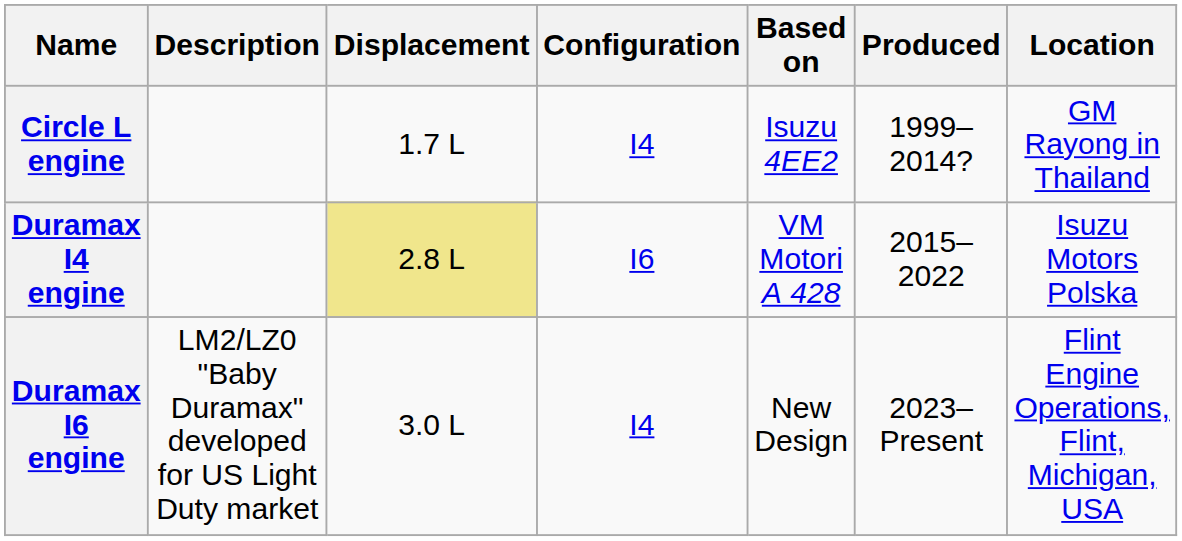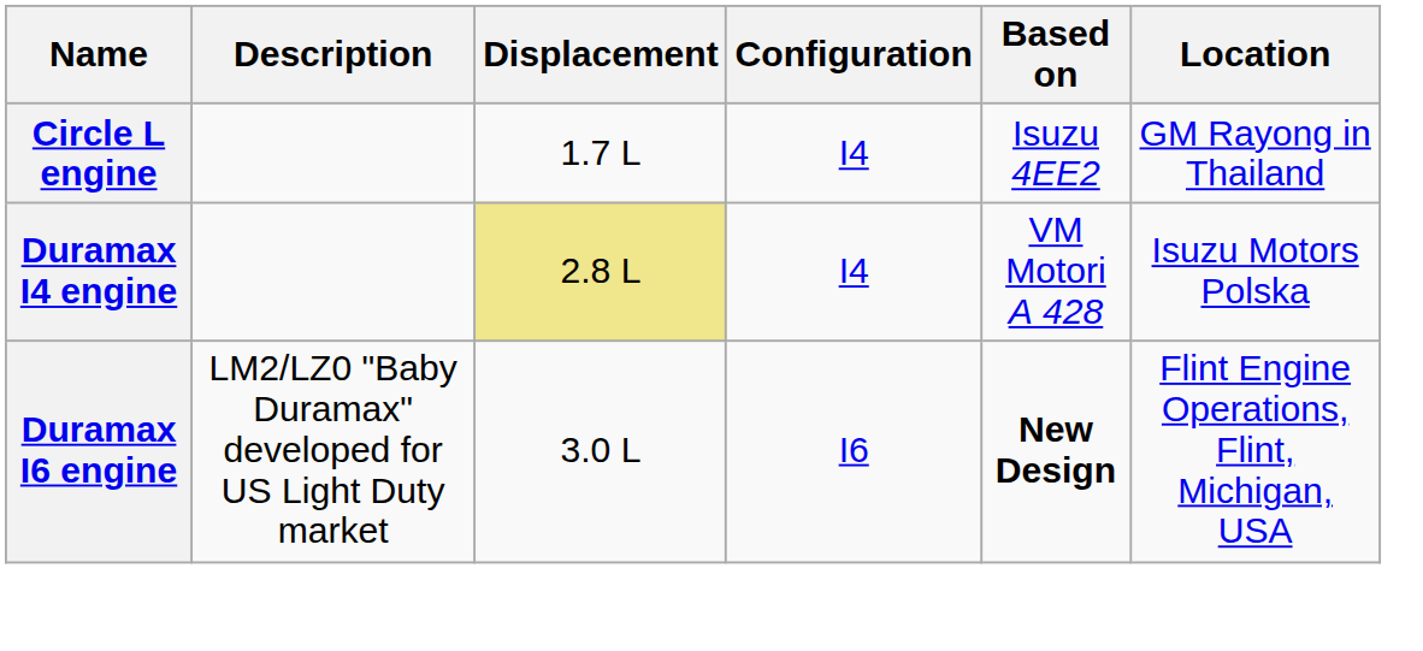 <table class="wikitable" style="font-size:100%;text-align:center;">
 <tr>
 <th>Name</th>
 <th>Description</th>
 <th>Displacement</th>
 <th>Configuration</th>
 <th>Based on</th>
-<th>Produced</th>
 <th>Location</th>
 </tr>
 <tr>
 <th><a href='#'>Circle L engine</a></th>
 <td></td>
 <td>1.7 L</td>
 <td><a href='#'>I4</a></td>
 <td><a href='#'>Isuzu</a> <a href='#'><em>4EE2</em></a></td>
-<td>1999–2014?</td>
 <td><a href='#'>GM Rayong in Thailand</a></td>
 </tr>
 <tr>
 <th><a href='#'>Duramax I4 engine</a></th>
 <td></td>
 <td style="background: khaki;">2.8 L</td>
-<td><a href='#'>I6</a></td>
+<td><a href='#'>I4</a></td>
 <td><a href='#'>VM Motori</a> <a href='#'><em>A 428</em></a></td>
-<td>2015–2022</td>
 <td><a href='#'>Isuzu Motors Polska</a></td>
 </tr>
 <tr>
 <th><a href='#'>Duramax I6 engine</a></th>
 <td>LM2/LZ0 "Baby Duramax" developed for US Light Duty market</td>
 <td>3.0 L</td>
-<td><a href='#'>I4</a></td>
-<td>New Design</td>
-<td>2023–Present</td>
+<td><a href='#'>I6</a></td>
+<td><strong>New Design</strong></td>
 <td><a href='#'>Flint Engine Operations, Flint, Michigan, USA</a></td>
 </tr>
 </table>
